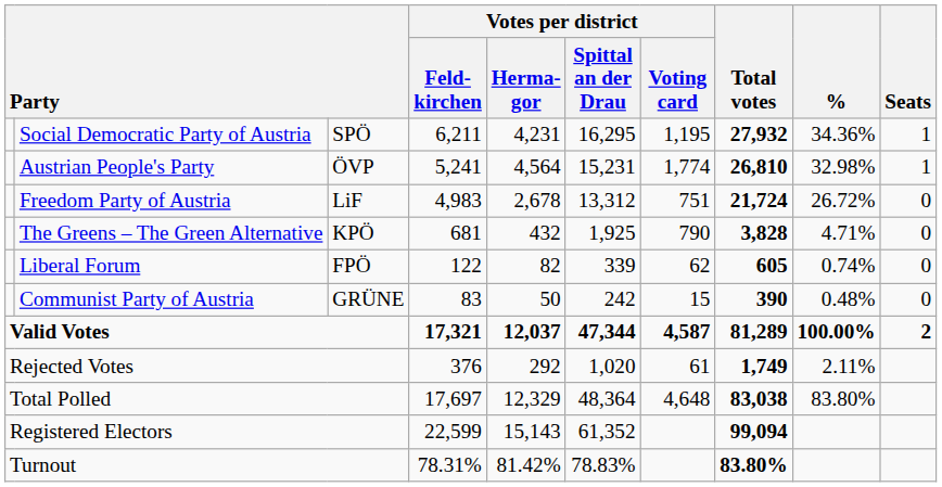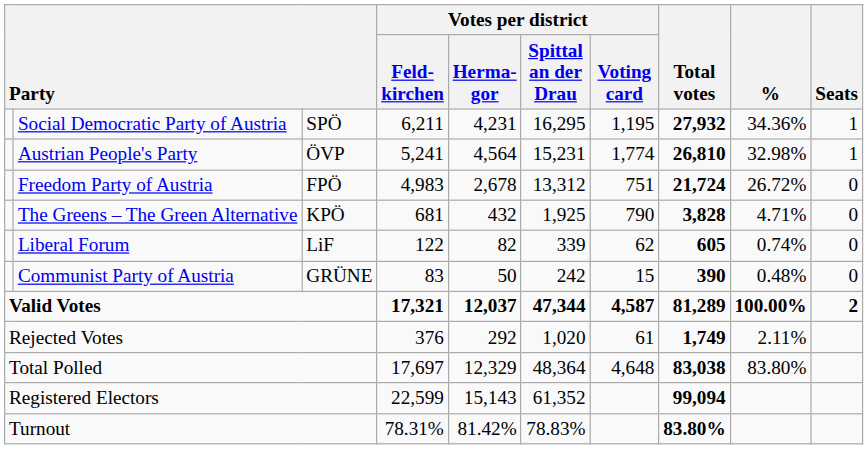 <table class="wikitable" border="1" style="text-align:right;">
 <tr>
 <th style="text-align:left;" valign=bottom rowspan=2 colspan=3>Party</th>
 <th colspan=4>Votes per district</th>
 <th align=center valign=bottom rowspan=2 width="50">Total<br>votes</th>
 <th align=center valign=bottom rowspan=2 width="50">%</th>
 <th align=center valign=bottom rowspan=2>Seats</th>
 </tr>
 <tr>
 <th align=center valign=bottom width="50"><a href='#'>Feld-<br>kirchen</a></th>
 <th align=center valign=bottom width="50"><a href='#'>Herma-<br>gor</a></th>
 <th align=center valign=bottom width="50"><a href='#'>Spittal<br>an der<br>Drau</a></th>
 <th align=center valign=bottom width="50"><a href='#'>Voting<br>card</a></th>
 </tr>
 <tr>
 <td></td>
 <td align=left><a href='#'>Social Democratic Party of Austria</a></td>
 <td align=left>SPÖ</td>
 <td>6,211</td>
 <td>4,231</td>
 <td>16,295</td>
 <td>1,195</td>
 <td><strong>27,932</strong></td>
 <td>34.36%</td>
 <td>1</td>
 </tr>
 <tr>
 <td></td>
 <td align=left><a href='#'>Austrian People's Party</a></td>
 <td align=left>ÖVP</td>
 <td>5,241</td>
 <td>4,564</td>
 <td>15,231</td>
 <td>1,774</td>
 <td><strong>26,810</strong></td>
 <td>32.98%</td>
 <td>1</td>
 </tr>
 <tr>
 <td></td>
 <td align=left><a href='#'>Freedom Party of Austria</a></td>
-<td align=left>LiF</td>
+<td align=left>FPÖ</td>
 <td>4,983</td>
 <td>2,678</td>
 <td>13,312</td>
 <td>751</td>
 <td><strong>21,724</strong></td>
 <td>26.72%</td>
 <td>0</td>
 </tr>
 <tr>
 <td></td>
 <td align=left style="white-space: nowrap;"><a href='#'>The Greens – The Green Alternative</a></td>
 <td align=left>KPÖ</td>
 <td>681</td>
 <td>432</td>
 <td>1,925</td>
 <td>790</td>
 <td><strong>3,828</strong></td>
 <td>4.71%</td>
 <td>0</td>
 </tr>
 <tr>
 <td></td>
 <td align=left><a href='#'>Liberal Forum</a></td>
-<td align=left>FPÖ</td>
+<td align=left>LiF</td>
 <td>122</td>
 <td>82</td>
 <td>339</td>
 <td>62</td>
 <td><strong>605</strong></td>
 <td>0.74%</td>
 <td>0</td>
 </tr>
 <tr>
 <td></td>
 <td align=left><a href='#'>Communist Party of Austria</a></td>
 <td align=left>GRÜNE</td>
 <td>83</td>
 <td>50</td>
 <td>242</td>
 <td>15</td>
 <td><strong>390</strong></td>
 <td>0.48%</td>
 <td>0</td>
 </tr>
 <tr style="font-weight:bold">
 <td align=left colspan=3>Valid Votes</td>
 <td>17,321</td>
 <td>12,037</td>
 <td>47,344</td>
 <td>4,587</td>
 <td>81,289</td>
 <td>100.00%</td>
 <td>2</td>
 </tr>
 <tr>
 <td align=left colspan=3>Rejected Votes</td>
 <td>376</td>
 <td>292</td>
 <td>1,020</td>
 <td>61</td>
 <td><strong>1,749</strong></td>
 <td>2.11%</td>
 <td></td>
 </tr>
 <tr>
 <td align=left colspan=3>Total Polled</td>
 <td>17,697</td>
 <td>12,329</td>
 <td>48,364</td>
 <td>4,648</td>
 <td><strong>83,038</strong></td>
 <td>83.80%</td>
 <td></td>
 </tr>
 <tr>
 <td align=left colspan=3>Registered Electors</td>
 <td>22,599</td>
 <td>15,143</td>
 <td>61,352</td>
 <td></td>
 <td><strong>99,094</strong></td>
 <td></td>
 <td></td>
 </tr>
 <tr>
 <td align=left colspan=3>Turnout</td>
 <td>78.31%</td>
 <td>81.42%</td>
 <td>78.83%</td>
 <td></td>
 <td><strong>83.80%</strong></td>
 <td></td>
 <td></td>
 </tr>
 </table>
